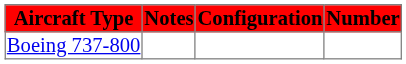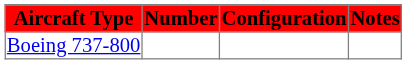 <table class="green" border="1" green="5" style="margin:1em auto; border-collapse:collapse">
 <tr bgcolor=Red>
 <th><span>Aircraft Type</span></th>
+<th><span>Number</span></th>
+<th><span>Configuration</span></th>
 <th><span>Notes</span></th>
-<th><span>Configuration</span></th>
-<th><span>Number</span></th>
 </tr>
 <tr>
 <td><a href='#'>Boeing 737-800</a></td>
 <td></td>
 <td></td>
 <td></td>
 </tr>
 </table>
